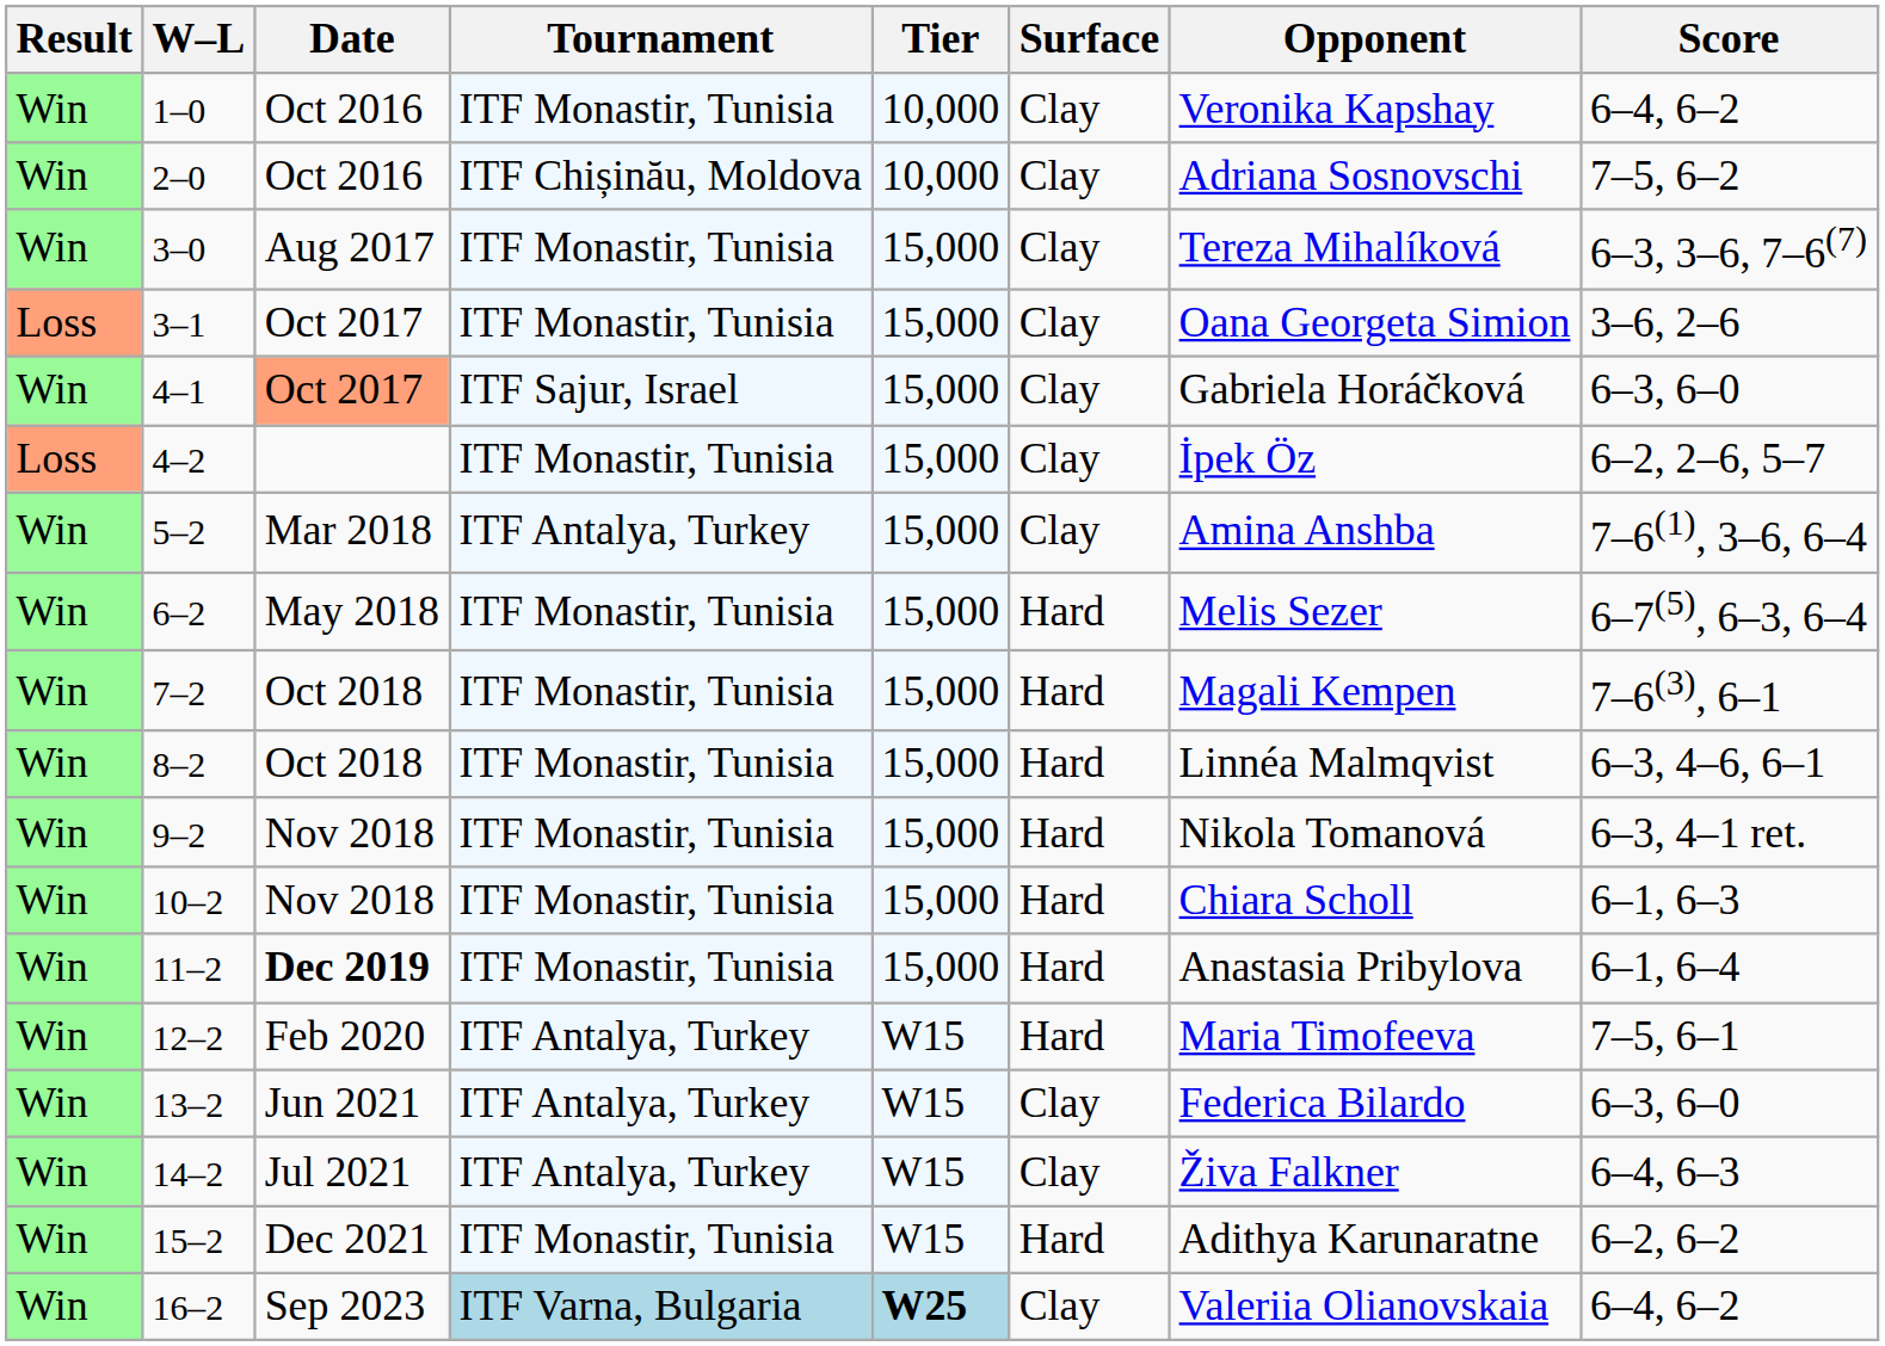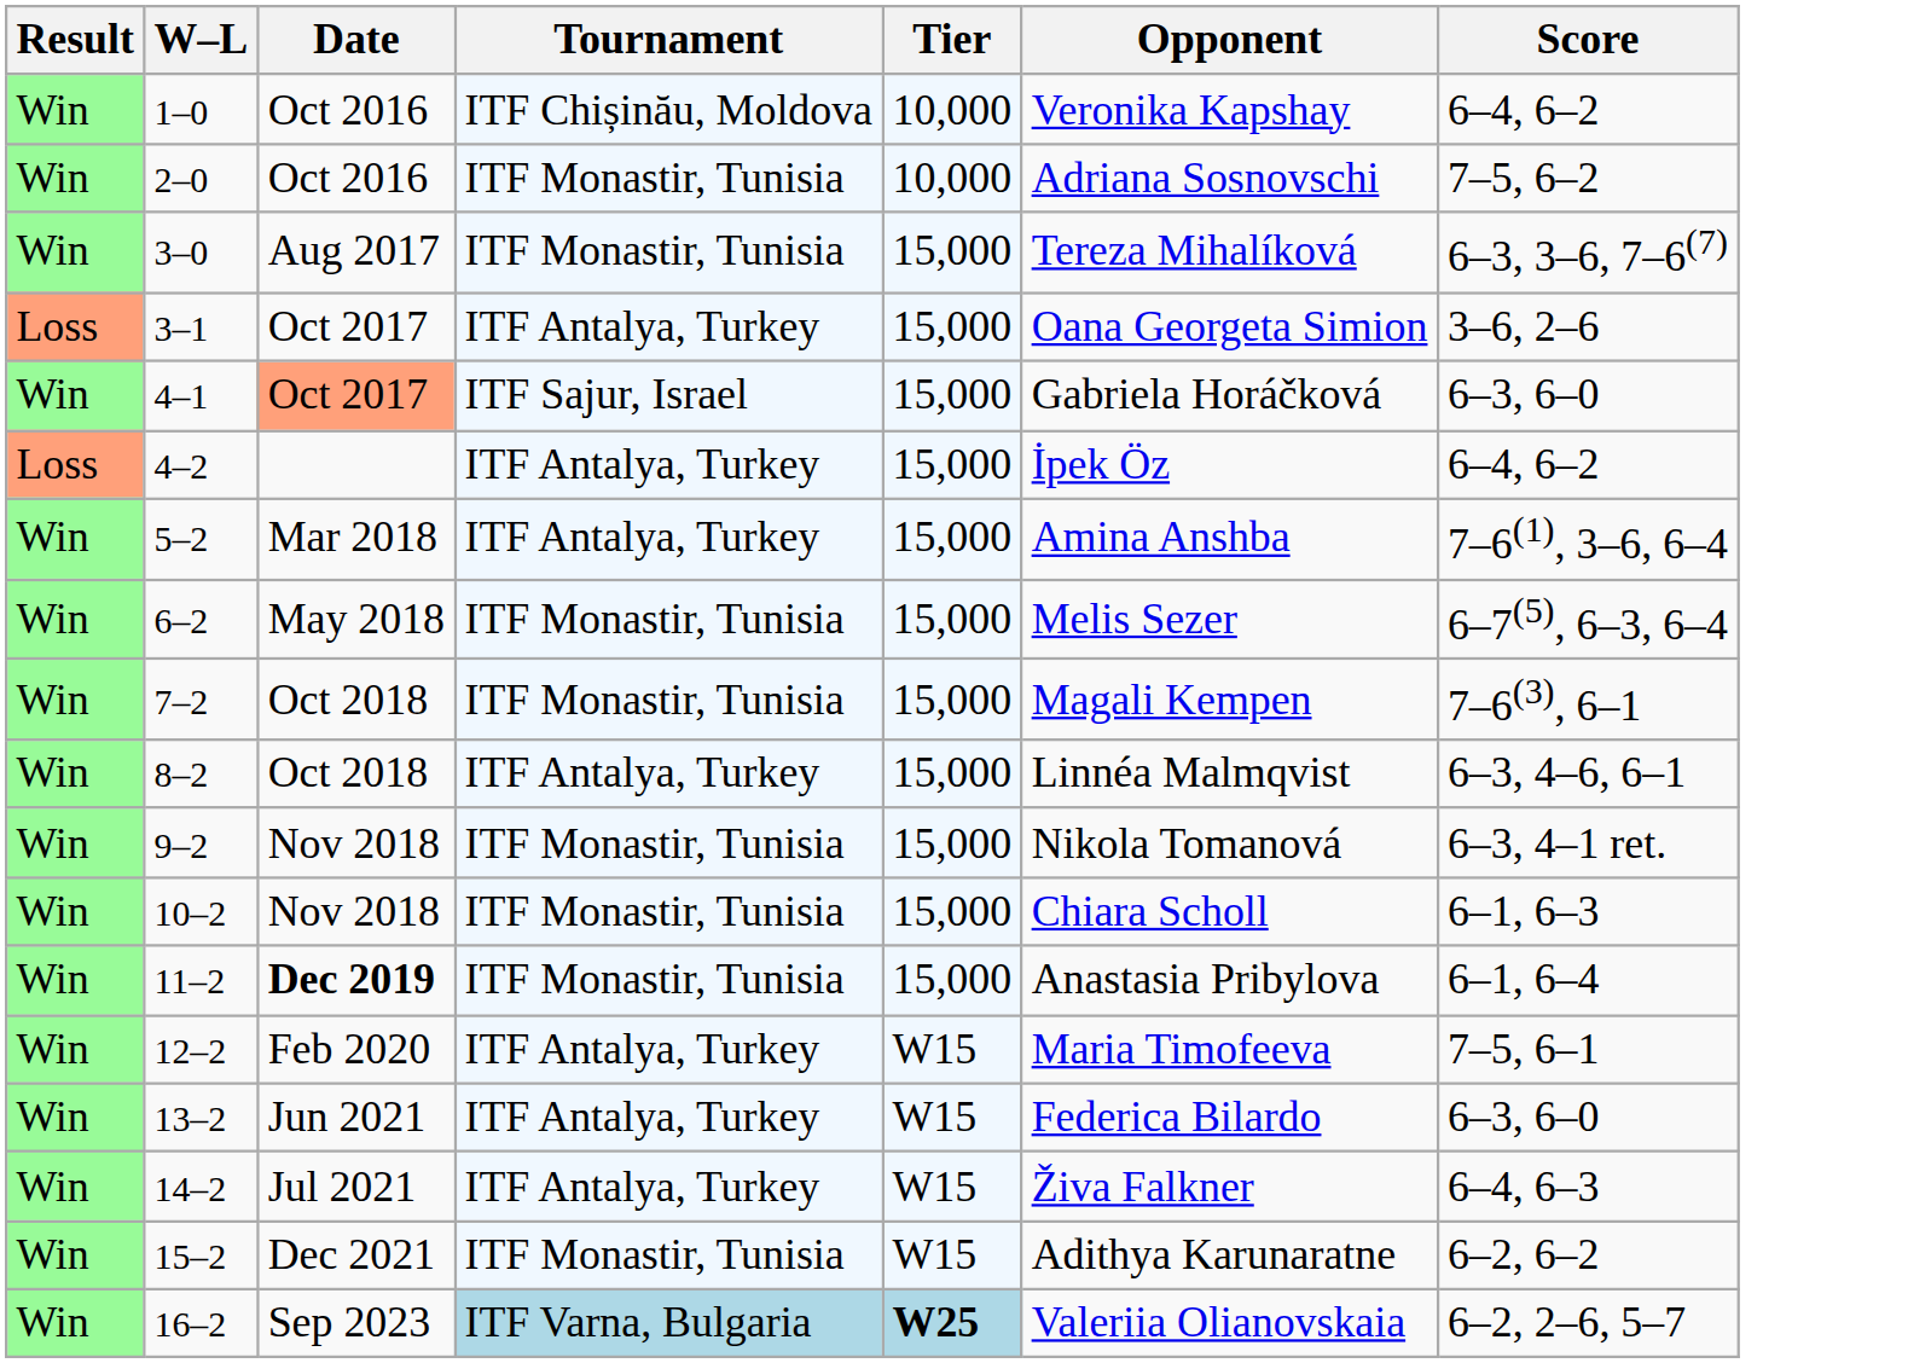 <table class="sortable wikitable">
 <tr>
 <th>Result</th>
 <th class="unsortable">W–L</th>
 <th>Date</th>
 <th>Tournament</th>
 <th>Tier</th>
-<th>Surface</th>
 <th>Opponent</th>
 <th class="unsortable">Score</th>
 </tr>
 <tr>
 <td style="background:#98fb98;">Win</td>
 <td><small>1–0</small></td>
 <td>Oct 2016</td>
-<td style="background:#f0f8ff;">ITF Monastir, Tunisia</td>
+<td style="background:#f0f8ff;">ITF Chișinău, Moldova</td>
 <td style="background:#f0f8ff;">10,000</td>
-<td>Clay</td>
 <td> <a href='#'>Veronika Kapshay</a></td>
 <td>6–4, 6–2</td>
 </tr>
 <tr>
 <td style="background:#98fb98;">Win</td>
 <td><small>2–0</small></td>
 <td>Oct 2016</td>
-<td style="background:#f0f8ff;">ITF Chișinău, Moldova</td>
+<td style="background:#f0f8ff;">ITF Monastir, Tunisia</td>
 <td style="background:#f0f8ff;">10,000</td>
-<td>Clay</td>
 <td> <a href='#'>Adriana Sosnovschi</a></td>
 <td>7–5, 6–2</td>
 </tr>
 <tr>
 <td style="background:#98fb98;">Win</td>
 <td><small>3–0</small></td>
 <td>Aug 2017</td>
 <td style="background:#f0f8ff;">ITF Monastir, Tunisia</td>
 <td style="background:#f0f8ff;">15,000</td>
-<td>Clay</td>
 <td> <a href='#'>Tereza Mihalíková</a></td>
 <td>6–3, 3–6, 7–6<sup>(7)</sup></td>
 </tr>
 <tr>
 <td bgcolor=ffa07a>Loss</td>
 <td><small>3–1</small></td>
 <td>Oct 2017</td>
-<td style="background:#f0f8ff;">ITF Monastir, Tunisia</td>
+<td style="background:#f0f8ff;">ITF Antalya, Turkey</td>
 <td style="background:#f0f8ff;">15,000</td>
-<td>Clay</td>
 <td> <a href='#'>Oana Georgeta Simion</a></td>
 <td>3–6, 2–6</td>
 </tr>
 <tr>
 <td style="background:#98fb98;">Win</td>
 <td><small>4–1</small></td>
 <td style="background: lightsalmon;">Oct 2017</td>
 <td style="background:#f0f8ff;">ITF Sajur, Israel</td>
 <td style="background:#f0f8ff;">15,000</td>
-<td>Clay</td>
 <td> Gabriela Horáčková</td>
 <td>6–3, 6–0</td>
 </tr>
 <tr>
 <td bgcolor=ffa07a>Loss</td>
 <td><small>4–2</small></td>
 <td></td>
-<td style="background:#f0f8ff;">ITF Monastir, Tunisia</td>
+<td style="background:#f0f8ff;">ITF Antalya, Turkey</td>
 <td style="background:#f0f8ff;">15,000</td>
-<td>Clay</td>
 <td> <a href='#'>İpek Öz</a></td>
-<td>6–2, 2–6, 5–7</td>
+<td>6–4, 6–2</td>
 </tr>
 <tr>
 <td style="background:#98fb98;">Win</td>
 <td><small>5–2</small></td>
 <td>Mar 2018</td>
 <td style="background:#f0f8ff;">ITF Antalya, Turkey</td>
 <td style="background:#f0f8ff;">15,000</td>
-<td>Clay</td>
 <td> <a href='#'>Amina Anshba</a></td>
 <td>7–6<sup>(1)</sup>, 3–6, 6–4</td>
 </tr>
 <tr>
 <td style="background:#98fb98;">Win</td>
 <td><small>6–2</small></td>
 <td>May 2018</td>
 <td style="background:#f0f8ff;">ITF Monastir, Tunisia</td>
 <td style="background:#f0f8ff;">15,000</td>
-<td>Hard</td>
 <td> <a href='#'>Melis Sezer</a></td>
 <td>6–7<sup>(5)</sup>, 6–3, 6–4</td>
 </tr>
 <tr>
 <td style="background:#98fb98;">Win</td>
 <td><small>7–2</small></td>
 <td>Oct 2018</td>
 <td style="background:#f0f8ff;">ITF Monastir, Tunisia</td>
 <td style="background:#f0f8ff;">15,000</td>
-<td>Hard</td>
 <td> <a href='#'>Magali Kempen</a></td>
 <td>7–6<sup>(3)</sup>, 6–1</td>
 </tr>
 <tr>
 <td style="background:#98fb98;">Win</td>
 <td><small>8–2</small></td>
 <td>Oct 2018</td>
-<td style="background:#f0f8ff;">ITF Monastir, Tunisia</td>
+<td style="background:#f0f8ff;">ITF Antalya, Turkey</td>
 <td style="background:#f0f8ff;">15,000</td>
-<td>Hard</td>
 <td> Linnéa Malmqvist</td>
 <td>6–3, 4–6, 6–1</td>
 </tr>
 <tr>
 <td style="background:#98fb98;">Win</td>
 <td><small>9–2</small></td>
 <td>Nov 2018</td>
 <td style="background:#f0f8ff;">ITF Monastir, Tunisia</td>
 <td style="background:#f0f8ff;">15,000</td>
-<td>Hard</td>
 <td> Nikola Tomanová</td>
 <td>6–3, 4–1 ret.</td>
 </tr>
 <tr>
 <td style="background:#98fb98;">Win</td>
 <td><small>10–2</small></td>
 <td>Nov 2018</td>
 <td style="background:#f0f8ff;">ITF Monastir, Tunisia</td>
 <td style="background:#f0f8ff;">15,000</td>
-<td>Hard</td>
 <td> <a href='#'>Chiara Scholl</a></td>
 <td>6–1, 6–3</td>
 </tr>
 <tr>
 <td style="background:#98fb98;">Win</td>
 <td><small>11–2</small></td>
 <td><strong>Dec 2019</strong></td>
 <td style="background:#f0f8ff;">ITF Monastir, Tunisia</td>
 <td style="background:#f0f8ff;">15,000</td>
-<td>Hard</td>
 <td> Anastasia Pribylova</td>
 <td>6–1, 6–4</td>
 </tr>
 <tr>
 <td style="background:#98fb98;">Win</td>
 <td><small>12–2</small></td>
 <td>Feb 2020</td>
 <td style="background:#f0f8ff;">ITF Antalya, Turkey</td>
 <td style="background:#f0f8ff;">W15</td>
-<td>Hard</td>
 <td> <a href='#'>Maria Timofeeva</a></td>
 <td>7–5, 6–1</td>
 </tr>
 <tr>
 <td style="background:#98fb98;">Win</td>
 <td><small>13–2</small></td>
 <td>Jun 2021</td>
 <td style="background:#f0f8ff;">ITF Antalya, Turkey</td>
 <td style="background:#f0f8ff;">W15</td>
-<td>Clay</td>
 <td> <a href='#'>Federica Bilardo</a></td>
 <td>6–3, 6–0</td>
 </tr>
 <tr>
 <td style="background:#98fb98;">Win</td>
 <td><small>14–2</small></td>
 <td>Jul 2021</td>
 <td style="background:#f0f8ff;">ITF Antalya, Turkey</td>
 <td style="background:#f0f8ff;">W15</td>
-<td>Clay</td>
 <td> <a href='#'>Živa Falkner</a></td>
 <td>6–4, 6–3</td>
 </tr>
 <tr>
 <td style="background:#98fb98;">Win</td>
 <td><small>15–2</small></td>
 <td>Dec 2021</td>
 <td style="background:#f0f8ff;">ITF Monastir, Tunisia</td>
 <td style="background:#f0f8ff;">W15</td>
-<td>Hard</td>
 <td> Adithya Karunaratne</td>
 <td>6–2, 6–2</td>
 </tr>
 <tr>
 <td style="background:#98fb98;">Win</td>
 <td><small>16–2</small></td>
 <td>Sep 2023</td>
 <td style="background:lightblue;">ITF Varna, Bulgaria</td>
 <td style="background:lightblue;"><strong>W25</strong></td>
-<td>Clay</td>
 <td> <a href='#'>Valeriia Olianovskaia</a></td>
-<td>6–4, 6–2</td>
+<td>6–2, 2–6, 5–7</td>
 </tr>
 </table>
